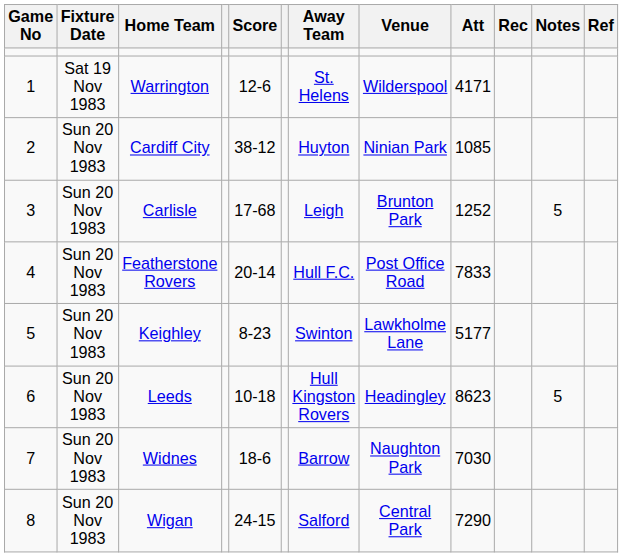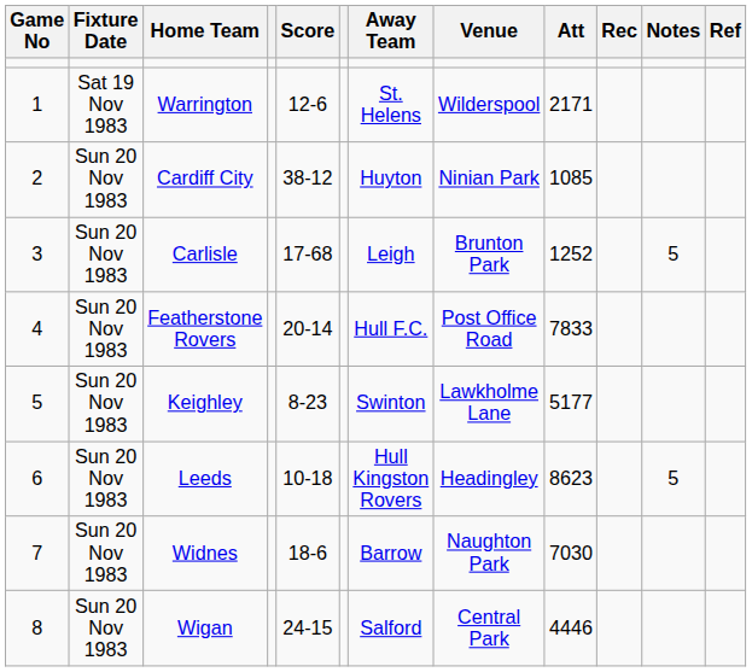 <table class="wikitable" style="text-align:center;">
 <tr>
 <th width=10 abbr="No">Game No</th>
 <th width=110 abbr="Date">Fixture Date</th>
 <th width=150 abbr="Home Team">Home Team</th>
 <th width=5 abbr="space"></th>
 <th width=20 abbr="Score">Score</th>
 <th width=5 abbr="space"></th>
 <th width=150 abbr="Away Team">Away Team</th>
 <th width=150 abbr="Venue">Venue</th>
 <th width=30 abbr="Att">Att</th>
 <th width=30 abbr="Rec">Rec</th>
 <th width=20 abbr="Notes">Notes</th>
 <th width=30 abbr="Ref">Ref</th>
 </tr>
 <tr>
 <td></td>
 <td></td>
 <td></td>
 <td></td>
 <td></td>
 <td></td>
 <td></td>
 <td></td>
 <td></td>
 <td></td>
 <td></td>
 <td></td>
 </tr>
 <tr>
 <td>1</td>
 <td>Sat 19 Nov 1983</td>
 <td><a href='#'>Warrington</a></td>
 <td></td>
 <td>12-6</td>
 <td></td>
 <td><a href='#'>St. Helens</a></td>
 <td><a href='#'>Wilderspool</a></td>
-<td>4171</td>
+<td>2171</td>
 <td></td>
 <td></td>
 <td></td>
 </tr>
 <tr>
 <td>2</td>
 <td>Sun 20 Nov 1983</td>
 <td><a href='#'>Cardiff City</a></td>
 <td></td>
 <td>38-12</td>
 <td></td>
 <td><a href='#'>Huyton</a></td>
 <td><a href='#'>Ninian Park</a></td>
 <td>1085</td>
 <td></td>
 <td></td>
 <td></td>
 </tr>
 <tr>
 <td>3</td>
 <td>Sun 20 Nov 1983</td>
 <td><a href='#'>Carlisle</a></td>
 <td></td>
 <td>17-68</td>
 <td></td>
 <td><a href='#'>Leigh</a></td>
 <td><a href='#'>Brunton Park</a></td>
 <td>1252</td>
 <td></td>
 <td>5</td>
 <td></td>
 </tr>
 <tr>
 <td>4</td>
 <td>Sun 20 Nov 1983</td>
 <td><a href='#'>Featherstone Rovers</a></td>
 <td></td>
 <td>20-14</td>
 <td></td>
 <td><a href='#'>Hull F.C.</a></td>
 <td><a href='#'>Post Office Road</a></td>
 <td>7833</td>
 <td></td>
 <td></td>
 <td></td>
 </tr>
 <tr>
 <td>5</td>
 <td>Sun 20 Nov 1983</td>
 <td><a href='#'>Keighley</a></td>
 <td></td>
 <td>8-23</td>
 <td></td>
 <td><a href='#'>Swinton</a></td>
 <td><a href='#'>Lawkholme Lane</a></td>
 <td>5177</td>
 <td></td>
 <td></td>
 <td></td>
 </tr>
 <tr>
 <td>6</td>
 <td>Sun 20 Nov 1983</td>
 <td><a href='#'>Leeds</a></td>
 <td></td>
 <td>10-18</td>
 <td></td>
 <td><a href='#'>Hull Kingston Rovers</a></td>
 <td><a href='#'>Headingley</a></td>
 <td>8623</td>
 <td></td>
 <td>5</td>
 <td></td>
 </tr>
 <tr>
 <td>7</td>
 <td>Sun 20 Nov 1983</td>
 <td><a href='#'>Widnes</a></td>
 <td></td>
 <td>18-6</td>
 <td></td>
 <td><a href='#'>Barrow</a></td>
 <td><a href='#'>Naughton Park</a></td>
 <td>7030</td>
 <td></td>
 <td></td>
 <td></td>
 </tr>
 <tr>
 <td>8</td>
 <td>Sun 20 Nov 1983</td>
 <td><a href='#'>Wigan</a></td>
 <td></td>
 <td>24-15</td>
 <td></td>
 <td><a href='#'>Salford</a></td>
 <td><a href='#'>Central Park</a></td>
-<td>7290</td>
+<td>4446</td>
 <td></td>
 <td></td>
 <td></td>
 </tr>
 </table>
